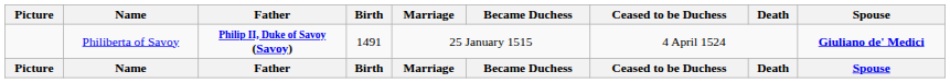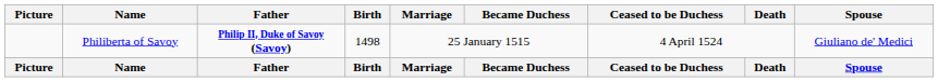 <table width=95% class="wikitable">
 <tr>
 <th>Picture</th>
 <th>Name</th>
 <th>Father</th>
 <th>Birth</th>
 <th>Marriage</th>
 <th>Became Duchess</th>
 <th>Ceased to be Duchess</th>
 <th>Death</th>
 <th>Spouse</th>
 </tr>
 <tr>
 <td align="center"></td>
 <td align="center"><a href='#'>Philiberta of Savoy</a></td>
 <td align="center"><strong><small><a href='#'>Philip II, Duke of Savoy</a></small><br>(<a href='#'>Savoy</a>)</strong></td>
-<td align="center">1491</td>
+<td align="center">1498</td>
 <td align="center" colspan="2">25 January 1515</td>
 <td align="center" colspan="2">4 April 1524</td>
-<td align="center"><strong><a href='#'>Giuliano de' Medici</a></strong></td>
+<td align="center"><a href='#'>Giuliano de' Medici</a></td>
 </tr>
 <tr>
 <th>Picture</th>
 <th>Name</th>
 <th>Father</th>
 <th>Birth</th>
 <th>Marriage</th>
 <th>Became Duchess</th>
 <th>Ceased to be Duchess</th>
 <th>Death</th>
 <th><a href='#'>Spouse</a></th>
 </tr>
 </table>
